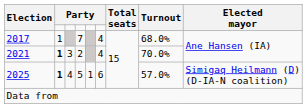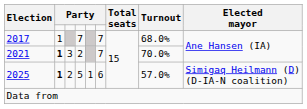 <table class="wikitable">
 <tr>
 <th rowspan="2">Election</th>
 <th colspan="5">Party</th>
 <th rowspan="2">Total<br>seats</th>
 <th rowspan="2">Turnout</th>
 <th rowspan="2">Elected<br>mayor</th>
 </tr>
 <tr>
 <td><strong><a href='#'></a></strong></td>
 <td><strong><a href='#'></a></strong></td>
 <td><strong><a href='#'></a></strong></td>
 <td><strong><a href='#'></a></strong></td>
 <td><strong><a href='#'></a></strong></td>
 </tr>
 <tr>
 <td><a href='#'>2017</a></td>
 <td>1</td>
 <td style="background:#CDC9C9;"></td>
 <td>7</td>
 <td style="background:#CDC9C9;"></td>
-<td>4</td>
+<td>7</td>
 <td rowspan="3">15</td>
 <td>68.0%</td>
 <td rowspan="2"><a href='#'>Ane Hansen</a> (IA)</td>
 </tr>
 <tr>
 <td><a href='#'>2021</a></td>
 <td><strong>1</strong></td>
 <td>3</td>
 <td>2</td>
 <td style="background:#CDC9C9;"></td>
-<td>4</td>
+<td>7</td>
 <td>70.0%</td>
 </tr>
 <tr>
 <td><a href='#'>2025</a></td>
 <td><strong>1</strong></td>
-<td>4</td>
+<td>2</td>
 <td>5</td>
 <td>1</td>
 <td>6</td>
 <td>57.0%</td>
 <td><a href='#'>Simigaq Heilmann</a> (<a href='#'>D</a>) <br> (D-IA-N coalition)</td>
 </tr>
 <tr>
 <td colspan="14">Data from </td>
 </tr>
 </table>
